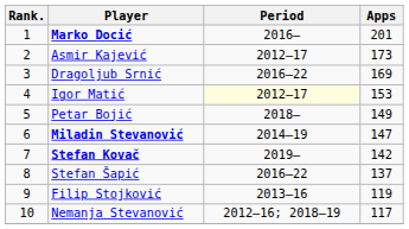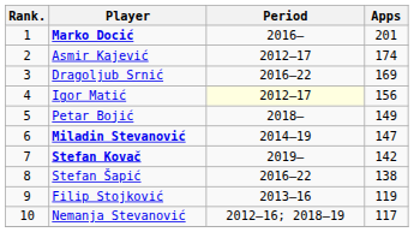 <table class="wikitable sortable" style="text-align:center">
 <tr>
 <th style="width:40px;">Rank.</th>
 <th style="width:160px;">Player</th>
 <th style="width:160px;">Period</th>
 <th style="width:40px;">Apps</th>
 </tr>
 <tr>
 <td>1</td>
 <td style="text-align:left;"> <strong><a href='#'>Marko Docić</a></strong></td>
 <td>2016–</td>
 <td>201</td>
 </tr>
 <tr>
 <td>2</td>
 <td style="text-align:left;"> <a href='#'>Asmir Kajević</a></td>
 <td>2012–17</td>
-<td>173</td>
+<td>174</td>
 </tr>
 <tr>
 <td>3</td>
 <td style="text-align:left;"> <a href='#'>Dragoljub Srnić</a></td>
 <td>2016–22</td>
 <td>169</td>
 </tr>
 <tr>
 <td>4</td>
 <td style="text-align:left;"> <a href='#'>Igor Matić</a></td>
 <td style="background: lightyellow;">2012–17</td>
-<td>153</td>
+<td>156</td>
 </tr>
 <tr>
 <td>5</td>
 <td style="text-align:left;"> <a href='#'>Petar Bojić</a></td>
 <td>2018–</td>
 <td>149</td>
 </tr>
 <tr>
 <td>6</td>
 <td style="text-align:left;"> <strong><a href='#'>Miladin Stevanović</a></strong></td>
 <td>2014–19</td>
 <td>147</td>
 </tr>
 <tr>
 <td>7</td>
 <td style="text-align:left;"> <strong><a href='#'>Stefan Kovač</a></strong></td>
 <td>2019–</td>
 <td>142</td>
 </tr>
 <tr>
 <td>8</td>
 <td style="text-align:left;"> <a href='#'>Stefan Šapić</a></td>
 <td>2016–22</td>
-<td>137</td>
+<td>138</td>
 </tr>
 <tr>
 <td>9</td>
 <td style="text-align:left;"> <a href='#'>Filip Stojković</a></td>
 <td>2013–16</td>
 <td>119</td>
 </tr>
 <tr>
 <td>10</td>
 <td style="text-align:left;"> <a href='#'>Nemanja Stevanović</a></td>
 <td>2012–16; 2018–19</td>
 <td>117</td>
 </tr>
 <tr>
 </tr>
 </table>
